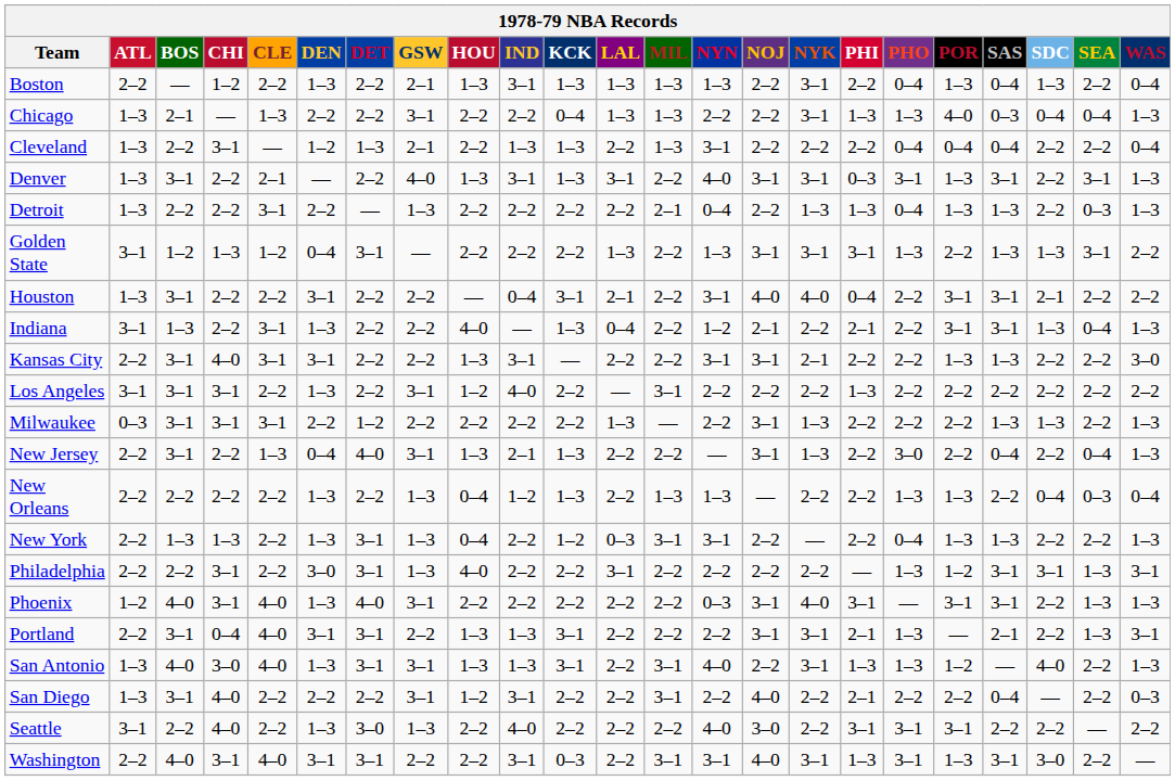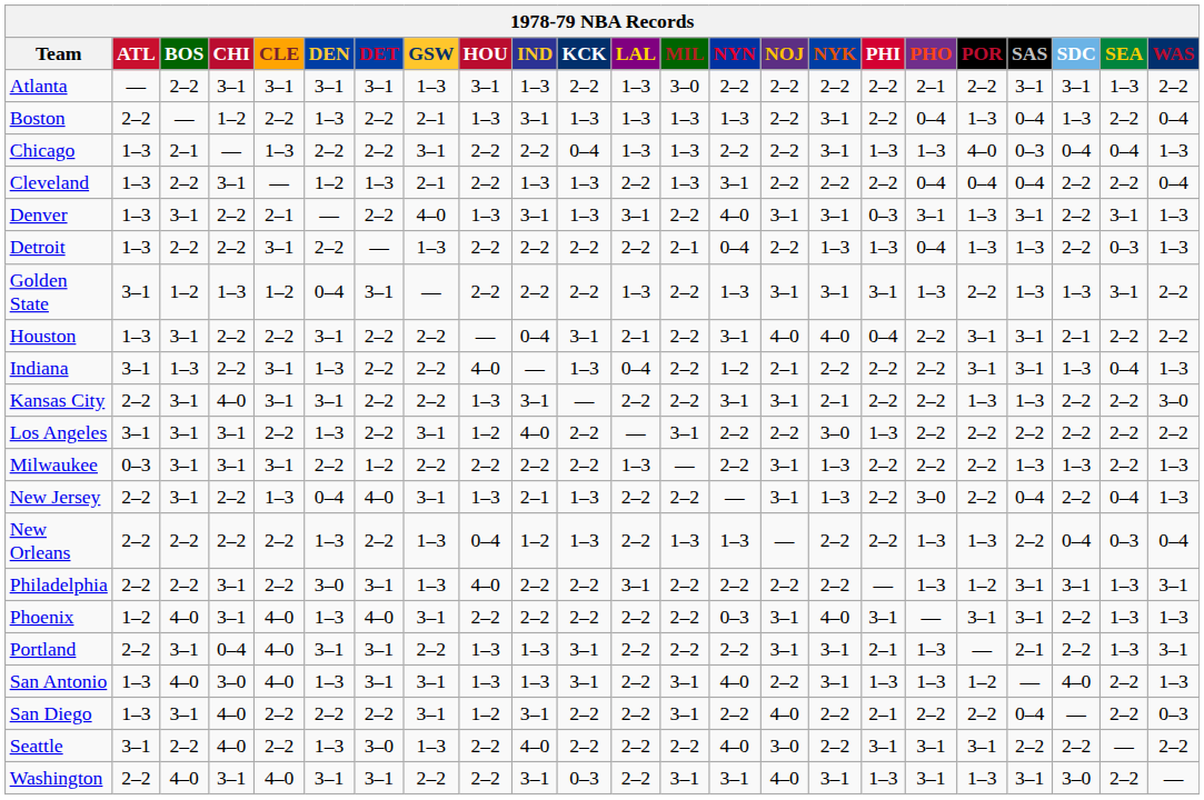 <table class="wikitable" style="font-size:95%; text-align:center;">
 <tr>
 <th colspan=23>1978-79 NBA Records</th>
 </tr>
 <tr>
 <th width=100>Team</th>
 <th style="background:#C90F2E;color:#FFFFFF;width=35">ATL</th>
 <th style="background:#006400;color:#FFFFFF;width=35">BOS</th>
 <th style="background:#BA0C2F;color:#FFFFFF;width=35">CHI</th>
 <th style="background:#FFA402;color:#77222F;width=35">CLE</th>
 <th style="background:#003EA4;color:#FDC835;width=35">DEN</th>
 <th style="background:#003EA4;color:#D50032;width=35">DET</th>
 <th style="background:#FFC62C;color:#012F6B;width=35">GSW</th>
 <th style="background:#BA0C2F;color:#FFFFFF;width=35">HOU</th>
 <th style="background:#2C3294;color:#FCC624;width=35">IND</th>
 <th style="background:#012F6B;color:#FFFFFF;width=35">KCK</th>
 <th style="background:#800080;color:#FFD700;width=35">LAL</th>
 <th style="background:#006400;color:#B22222;width=35">MIL</th>
 <th style="background:#0032A1;color:#E5002B;width=35">NYN</th>
 <th style="background:#5C2F83;color:#FCC200;width=35">NOJ</th>
 <th style="background:#003EA4;color:#E35208;width=35">NYK</th>
 <th style="background:#D40032;color:#FFFFFF;width=35">PHI</th>
 <th style="background:#702F8B;color:#FA4417;width=35">PHO</th>
 <th style="background:#000000;color:#BA0C2F;width=35">POR</th>
 <th style="background:#000000;color:#C0C0C0;width=35">SAS</th>
 <th style="background:#6BB3E6;color:#FFFFFF;width=35">SDC</th>
 <th style="background:#00843D;color:#FFCD01;width=35">SEA</th>
 <th style="background:#012F6D;color:#BA0C2F;width=35">WAS</th>
+</tr>
+<tr>
+<td style="text-align:left;"><a href='#'>Atlanta</a></td>
+<td>—</td>
+<td>2–2</td>
+<td>3–1</td>
+<td>3–1</td>
+<td>3–1</td>
+<td>3–1</td>
+<td>1–3</td>
+<td>3–1</td>
+<td>1–3</td>
+<td>2–2</td>
+<td>1–3</td>
+<td>3–0</td>
+<td>2–2</td>
+<td>2–2</td>
+<td>2–2</td>
+<td>2–2</td>
+<td>2–1</td>
+<td>2–2</td>
+<td>3–1</td>
+<td>3–1</td>
+<td>1–3</td>
+<td>2–2</td>
 </tr>
 <tr>
 <td style="text-align:left;"><a href='#'>Boston</a></td>
 <td>2–2</td>
 <td>—</td>
 <td>1–2</td>
 <td>2–2</td>
 <td>1–3</td>
 <td>2–2</td>
 <td>2–1</td>
 <td>1–3</td>
 <td>3–1</td>
 <td>1–3</td>
 <td>1–3</td>
 <td>1–3</td>
 <td>1–3</td>
 <td>2–2</td>
 <td>3–1</td>
 <td>2–2</td>
 <td>0–4</td>
 <td>1–3</td>
 <td>0–4</td>
 <td>1–3</td>
 <td>2–2</td>
 <td>0–4</td>
 </tr>
 <tr>
 <td style="text-align:left;"><a href='#'>Chicago</a></td>
 <td>1–3</td>
 <td>2–1</td>
 <td>—</td>
 <td>1–3</td>
 <td>2–2</td>
 <td>2–2</td>
 <td>3–1</td>
 <td>2–2</td>
 <td>2–2</td>
 <td>0–4</td>
 <td>1–3</td>
 <td>1–3</td>
 <td>2–2</td>
 <td>2–2</td>
 <td>3–1</td>
 <td>1–3</td>
 <td>1–3</td>
 <td>4–0</td>
 <td>0–3</td>
 <td>0–4</td>
 <td>0–4</td>
 <td>1–3</td>
 </tr>
 <tr>
 <td style="text-align:left;"><a href='#'>Cleveland</a></td>
 <td>1–3</td>
 <td>2–2</td>
 <td>3–1</td>
 <td>—</td>
 <td>1–2</td>
 <td>1–3</td>
 <td>2–1</td>
 <td>2–2</td>
 <td>1–3</td>
 <td>1–3</td>
 <td>2–2</td>
 <td>1–3</td>
 <td>3–1</td>
 <td>2–2</td>
 <td>2–2</td>
 <td>2–2</td>
 <td>0–4</td>
 <td>0–4</td>
 <td>0–4</td>
 <td>2–2</td>
 <td>2–2</td>
 <td>0–4</td>
 </tr>
 <tr>
 <td style="text-align:left;"><a href='#'>Denver</a></td>
 <td>1–3</td>
 <td>3–1</td>
 <td>2–2</td>
 <td>2–1</td>
 <td>—</td>
 <td>2–2</td>
 <td>4–0</td>
 <td>1–3</td>
 <td>3–1</td>
 <td>1–3</td>
 <td>3–1</td>
 <td>2–2</td>
 <td>4–0</td>
 <td>3–1</td>
 <td>3–1</td>
 <td>0–3</td>
 <td>3–1</td>
 <td>1–3</td>
 <td>3–1</td>
 <td>2–2</td>
 <td>3–1</td>
 <td>1–3</td>
 </tr>
 <tr>
 <td style="text-align:left;"><a href='#'>Detroit</a></td>
 <td>1–3</td>
 <td>2–2</td>
 <td>2–2</td>
 <td>3–1</td>
 <td>2–2</td>
 <td>—</td>
 <td>1–3</td>
 <td>2–2</td>
 <td>2–2</td>
 <td>2–2</td>
 <td>2–2</td>
 <td>2–1</td>
 <td>0–4</td>
 <td>2–2</td>
 <td>1–3</td>
 <td>1–3</td>
 <td>0–4</td>
 <td>1–3</td>
 <td>1–3</td>
 <td>2–2</td>
 <td>0–3</td>
 <td>1–3</td>
 </tr>
 <tr>
 <td style="text-align:left;"><a href='#'>Golden State</a></td>
 <td>3–1</td>
 <td>1–2</td>
 <td>1–3</td>
 <td>1–2</td>
 <td>0–4</td>
 <td>3–1</td>
 <td>—</td>
 <td>2–2</td>
 <td>2–2</td>
 <td>2–2</td>
 <td>1–3</td>
 <td>2–2</td>
 <td>1–3</td>
 <td>3–1</td>
 <td>3–1</td>
 <td>3–1</td>
 <td>1–3</td>
 <td>2–2</td>
 <td>1–3</td>
 <td>1–3</td>
 <td>3–1</td>
 <td>2–2</td>
 </tr>
 <tr>
 <td style="text-align:left;"><a href='#'>Houston</a></td>
 <td>1–3</td>
 <td>3–1</td>
 <td>2–2</td>
 <td>2–2</td>
 <td>3–1</td>
 <td>2–2</td>
 <td>2–2</td>
 <td>—</td>
 <td>0–4</td>
 <td>3–1</td>
 <td>2–1</td>
 <td>2–2</td>
 <td>3–1</td>
 <td>4–0</td>
 <td>4–0</td>
 <td>0–4</td>
 <td>2–2</td>
 <td>3–1</td>
 <td>3–1</td>
 <td>2–1</td>
 <td>2–2</td>
 <td>2–2</td>
 </tr>
 <tr>
 <td style="text-align:left;"><a href='#'>Indiana</a></td>
 <td>3–1</td>
 <td>1–3</td>
 <td>2–2</td>
 <td>3–1</td>
 <td>1–3</td>
 <td>2–2</td>
 <td>2–2</td>
 <td>4–0</td>
 <td>—</td>
 <td>1–3</td>
 <td>0–4</td>
 <td>2–2</td>
 <td>1–2</td>
 <td>2–1</td>
 <td>2–2</td>
-<td>2–1</td>
+<td>2–2</td>
 <td>2–2</td>
 <td>3–1</td>
 <td>3–1</td>
 <td>1–3</td>
 <td>0–4</td>
 <td>1–3</td>
 </tr>
 <tr>
 <td style="text-align:left;"><a href='#'>Kansas City</a></td>
 <td>2–2</td>
 <td>3–1</td>
 <td>4–0</td>
 <td>3–1</td>
 <td>3–1</td>
 <td>2–2</td>
 <td>2–2</td>
 <td>1–3</td>
 <td>3–1</td>
 <td>—</td>
 <td>2–2</td>
 <td>2–2</td>
 <td>3–1</td>
 <td>3–1</td>
 <td>2–1</td>
 <td>2–2</td>
 <td>2–2</td>
 <td>1–3</td>
 <td>1–3</td>
 <td>2–2</td>
 <td>2–2</td>
 <td>3–0</td>
 </tr>
 <tr>
 <td style="text-align:left;"><a href='#'>Los Angeles</a></td>
 <td>3–1</td>
 <td>3–1</td>
 <td>3–1</td>
 <td>2–2</td>
 <td>1–3</td>
 <td>2–2</td>
 <td>3–1</td>
 <td>1–2</td>
 <td>4–0</td>
 <td>2–2</td>
 <td>—</td>
 <td>3–1</td>
 <td>2–2</td>
 <td>2–2</td>
-<td>2–2</td>
+<td>3–0</td>
 <td>1–3</td>
 <td>2–2</td>
 <td>2–2</td>
 <td>2–2</td>
 <td>2–2</td>
 <td>2–2</td>
 <td>2–2</td>
 </tr>
 <tr>
 <td style="text-align:left;"><a href='#'>Milwaukee</a></td>
 <td>0–3</td>
 <td>3–1</td>
 <td>3–1</td>
 <td>3–1</td>
 <td>2–2</td>
 <td>1–2</td>
 <td>2–2</td>
 <td>2–2</td>
 <td>2–2</td>
 <td>2–2</td>
 <td>1–3</td>
 <td>—</td>
 <td>2–2</td>
 <td>3–1</td>
 <td>1–3</td>
 <td>2–2</td>
 <td>2–2</td>
 <td>2–2</td>
 <td>1–3</td>
 <td>1–3</td>
 <td>2–2</td>
 <td>1–3</td>
 </tr>
 <tr>
 <td style="text-align:left;"><a href='#'>New Jersey</a></td>
 <td>2–2</td>
 <td>3–1</td>
 <td>2–2</td>
 <td>1–3</td>
 <td>0–4</td>
 <td>4–0</td>
 <td>3–1</td>
 <td>1–3</td>
 <td>2–1</td>
 <td>1–3</td>
 <td>2–2</td>
 <td>2–2</td>
 <td>—</td>
 <td>3–1</td>
 <td>1–3</td>
 <td>2–2</td>
 <td>3–0</td>
 <td>2–2</td>
 <td>0–4</td>
 <td>2–2</td>
 <td>0–4</td>
 <td>1–3</td>
 </tr>
 <tr>
 <td style="text-align:left;"><a href='#'>New Orleans</a></td>
 <td>2–2</td>
 <td>2–2</td>
 <td>2–2</td>
 <td>2–2</td>
 <td>1–3</td>
 <td>2–2</td>
 <td>1–3</td>
 <td>0–4</td>
 <td>1–2</td>
 <td>1–3</td>
 <td>2–2</td>
 <td>1–3</td>
 <td>1–3</td>
 <td>—</td>
 <td>2–2</td>
 <td>2–2</td>
 <td>1–3</td>
 <td>1–3</td>
 <td>2–2</td>
 <td>0–4</td>
 <td>0–3</td>
 <td>0–4</td>
-</tr>
-<tr>
-<td style="text-align:left;"><a href='#'>New York</a></td>
-<td>2–2</td>
-<td>1–3</td>
-<td>1–3</td>
-<td>2–2</td>
-<td>1–3</td>
-<td>3–1</td>
-<td>1–3</td>
-<td>0–4</td>
-<td>2–2</td>
-<td>1–2</td>
-<td>0–3</td>
-<td>3–1</td>
-<td>3–1</td>
-<td>2–2</td>
-<td>—</td>
-<td>2–2</td>
-<td>0–4</td>
-<td>1–3</td>
-<td>1–3</td>
-<td>2–2</td>
-<td>2–2</td>
-<td>1–3</td>
 </tr>
 <tr>
 <td style="text-align:left;"><a href='#'>Philadelphia</a></td>
 <td>2–2</td>
 <td>2–2</td>
 <td>3–1</td>
 <td>2–2</td>
 <td>3–0</td>
 <td>3–1</td>
 <td>1–3</td>
 <td>4–0</td>
 <td>2–2</td>
 <td>2–2</td>
 <td>3–1</td>
 <td>2–2</td>
 <td>2–2</td>
 <td>2–2</td>
 <td>2–2</td>
 <td>—</td>
 <td>1–3</td>
 <td>1–2</td>
 <td>3–1</td>
 <td>3–1</td>
 <td>1–3</td>
 <td>3–1</td>
 </tr>
 <tr>
 <td style="text-align:left;"><a href='#'>Phoenix</a></td>
 <td>1–2</td>
 <td>4–0</td>
 <td>3–1</td>
 <td>4–0</td>
 <td>1–3</td>
 <td>4–0</td>
 <td>3–1</td>
 <td>2–2</td>
 <td>2–2</td>
 <td>2–2</td>
 <td>2–2</td>
 <td>2–2</td>
 <td>0–3</td>
 <td>3–1</td>
 <td>4–0</td>
 <td>3–1</td>
 <td>—</td>
 <td>3–1</td>
 <td>3–1</td>
 <td>2–2</td>
 <td>1–3</td>
 <td>1–3</td>
 </tr>
 <tr>
 <td style="text-align:left;"><a href='#'>Portland</a></td>
 <td>2–2</td>
 <td>3–1</td>
 <td>0–4</td>
 <td>4–0</td>
 <td>3–1</td>
 <td>3–1</td>
 <td>2–2</td>
 <td>1–3</td>
 <td>1–3</td>
 <td>3–1</td>
 <td>2–2</td>
 <td>2–2</td>
 <td>2–2</td>
 <td>3–1</td>
 <td>3–1</td>
 <td>2–1</td>
 <td>1–3</td>
 <td>—</td>
 <td>2–1</td>
 <td>2–2</td>
 <td>1–3</td>
 <td>3–1</td>
 </tr>
 <tr>
 <td style="text-align:left;"><a href='#'>San Antonio</a></td>
 <td>1–3</td>
 <td>4–0</td>
 <td>3–0</td>
 <td>4–0</td>
 <td>1–3</td>
 <td>3–1</td>
 <td>3–1</td>
 <td>1–3</td>
 <td>1–3</td>
 <td>3–1</td>
 <td>2–2</td>
 <td>3–1</td>
 <td>4–0</td>
 <td>2–2</td>
 <td>3–1</td>
 <td>1–3</td>
 <td>1–3</td>
 <td>1–2</td>
 <td>—</td>
 <td>4–0</td>
 <td>2–2</td>
 <td>1–3</td>
 </tr>
 <tr>
 <td style="text-align:left;"><a href='#'>San Diego</a></td>
 <td>1–3</td>
 <td>3–1</td>
 <td>4–0</td>
 <td>2–2</td>
 <td>2–2</td>
 <td>2–2</td>
 <td>3–1</td>
 <td>1–2</td>
 <td>3–1</td>
 <td>2–2</td>
 <td>2–2</td>
 <td>3–1</td>
 <td>2–2</td>
 <td>4–0</td>
 <td>2–2</td>
 <td>2–1</td>
 <td>2–2</td>
 <td>2–2</td>
 <td>0–4</td>
 <td>—</td>
 <td>2–2</td>
 <td>0–3</td>
 </tr>
 <tr>
 <td style="text-align:left;"><a href='#'>Seattle</a></td>
 <td>3–1</td>
 <td>2–2</td>
 <td>4–0</td>
 <td>2–2</td>
 <td>1–3</td>
 <td>3–0</td>
 <td>1–3</td>
 <td>2–2</td>
 <td>4–0</td>
 <td>2–2</td>
 <td>2–2</td>
 <td>2–2</td>
 <td>4–0</td>
 <td>3–0</td>
 <td>2–2</td>
 <td>3–1</td>
 <td>3–1</td>
 <td>3–1</td>
 <td>2–2</td>
 <td>2–2</td>
 <td>—</td>
 <td>2–2</td>
 </tr>
 <tr>
 <td style="text-align:left;"><a href='#'>Washington</a></td>
 <td>2–2</td>
 <td>4–0</td>
 <td>3–1</td>
 <td>4–0</td>
 <td>3–1</td>
 <td>3–1</td>
 <td>2–2</td>
 <td>2–2</td>
 <td>3–1</td>
 <td>0–3</td>
 <td>2–2</td>
 <td>3–1</td>
 <td>3–1</td>
 <td>4–0</td>
 <td>3–1</td>
 <td>1–3</td>
 <td>3–1</td>
 <td>1–3</td>
 <td>3–1</td>
 <td>3–0</td>
 <td>2–2</td>
 <td>—</td>
 </tr>
 </table>
